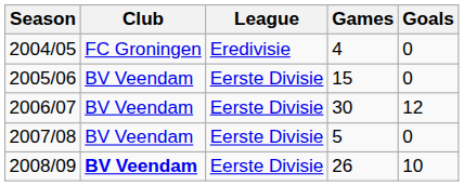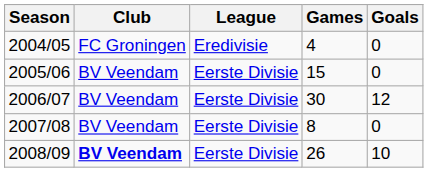 <table class="wikitable" border="1">
 <tr ---->
 <th>Season</th>
 <th>Club</th>
 <th>League</th>
 <th>Games</th>
 <th>Goals</th>
 </tr>
 <tr ---->
 <td>2004/05</td>
 <td><a href='#'>FC Groningen</a></td>
 <td><a href='#'>Eredivisie</a></td>
 <td>4</td>
 <td>0</td>
 </tr>
 <tr ---->
 <td>2005/06</td>
 <td><a href='#'>BV Veendam</a></td>
 <td><a href='#'>Eerste Divisie</a></td>
 <td>15</td>
 <td>0</td>
 </tr>
 <tr ---->
 <td>2006/07</td>
 <td><a href='#'>BV Veendam</a></td>
 <td><a href='#'>Eerste Divisie</a></td>
 <td>30</td>
 <td>12</td>
 </tr>
 <tr ---->
 <td>2007/08</td>
 <td><a href='#'>BV Veendam</a></td>
 <td><a href='#'>Eerste Divisie</a></td>
-<td>5</td>
+<td>8</td>
 <td>0</td>
 </tr>
 <tr ---->
 <td>2008/09</td>
 <td><strong><a href='#'>BV Veendam</a></strong></td>
 <td><a href='#'>Eerste Divisie</a></td>
 <td>26</td>
 <td>10</td>
 </tr>
 </table>
